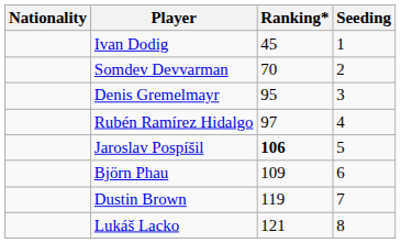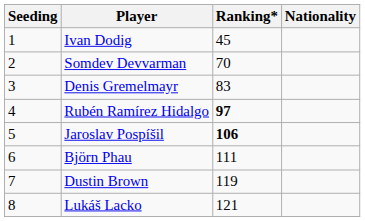 <table class="wikitable" border="1">
 <tr>
-<th>Nationality</th>
+<th>Seeding</th>
 <th>Player</th>
 <th>Ranking*</th>
-<th>Seeding</th>
+<th>Nationality</th>
 </tr>
 <tr>
-<td></td>
+<td>1</td>
 <td><a href='#'>Ivan Dodig</a></td>
 <td>45</td>
-<td>1</td>
+<td></td>
 </tr>
 <tr>
-<td></td>
+<td>2</td>
 <td><a href='#'>Somdev Devvarman</a></td>
 <td>70</td>
-<td>2</td>
+<td></td>
 </tr>
 <tr>
+<td>3</td>
+<td><a href='#'>Denis Gremelmayr</a></td>
+<td>83</td>
 <td></td>
-<td><a href='#'>Denis Gremelmayr</a></td>
-<td>95</td>
-<td>3</td>
 </tr>
 <tr>
+<td>4</td>
+<td><a href='#'>Rubén Ramírez Hidalgo</a></td>
+<td><strong>97</strong></td>
 <td></td>
-<td><a href='#'>Rubén Ramírez Hidalgo</a></td>
-<td>97</td>
-<td>4</td>
 </tr>
 <tr>
-<td></td>
+<td>5</td>
 <td><a href='#'>Jaroslav Pospíšil</a></td>
 <td><strong>106</strong></td>
-<td>5</td>
+<td></td>
 </tr>
 <tr>
+<td>6</td>
+<td><a href='#'>Björn Phau</a></td>
+<td>111</td>
 <td></td>
-<td><a href='#'>Björn Phau</a></td>
-<td>109</td>
-<td>6</td>
 </tr>
 <tr>
-<td></td>
+<td>7</td>
 <td><a href='#'>Dustin Brown</a></td>
 <td>119</td>
-<td>7</td>
+<td></td>
 </tr>
 <tr>
-<td></td>
+<td>8</td>
 <td><a href='#'>Lukáš Lacko</a></td>
 <td>121</td>
-<td>8</td>
+<td></td>
 </tr>
 </table>
